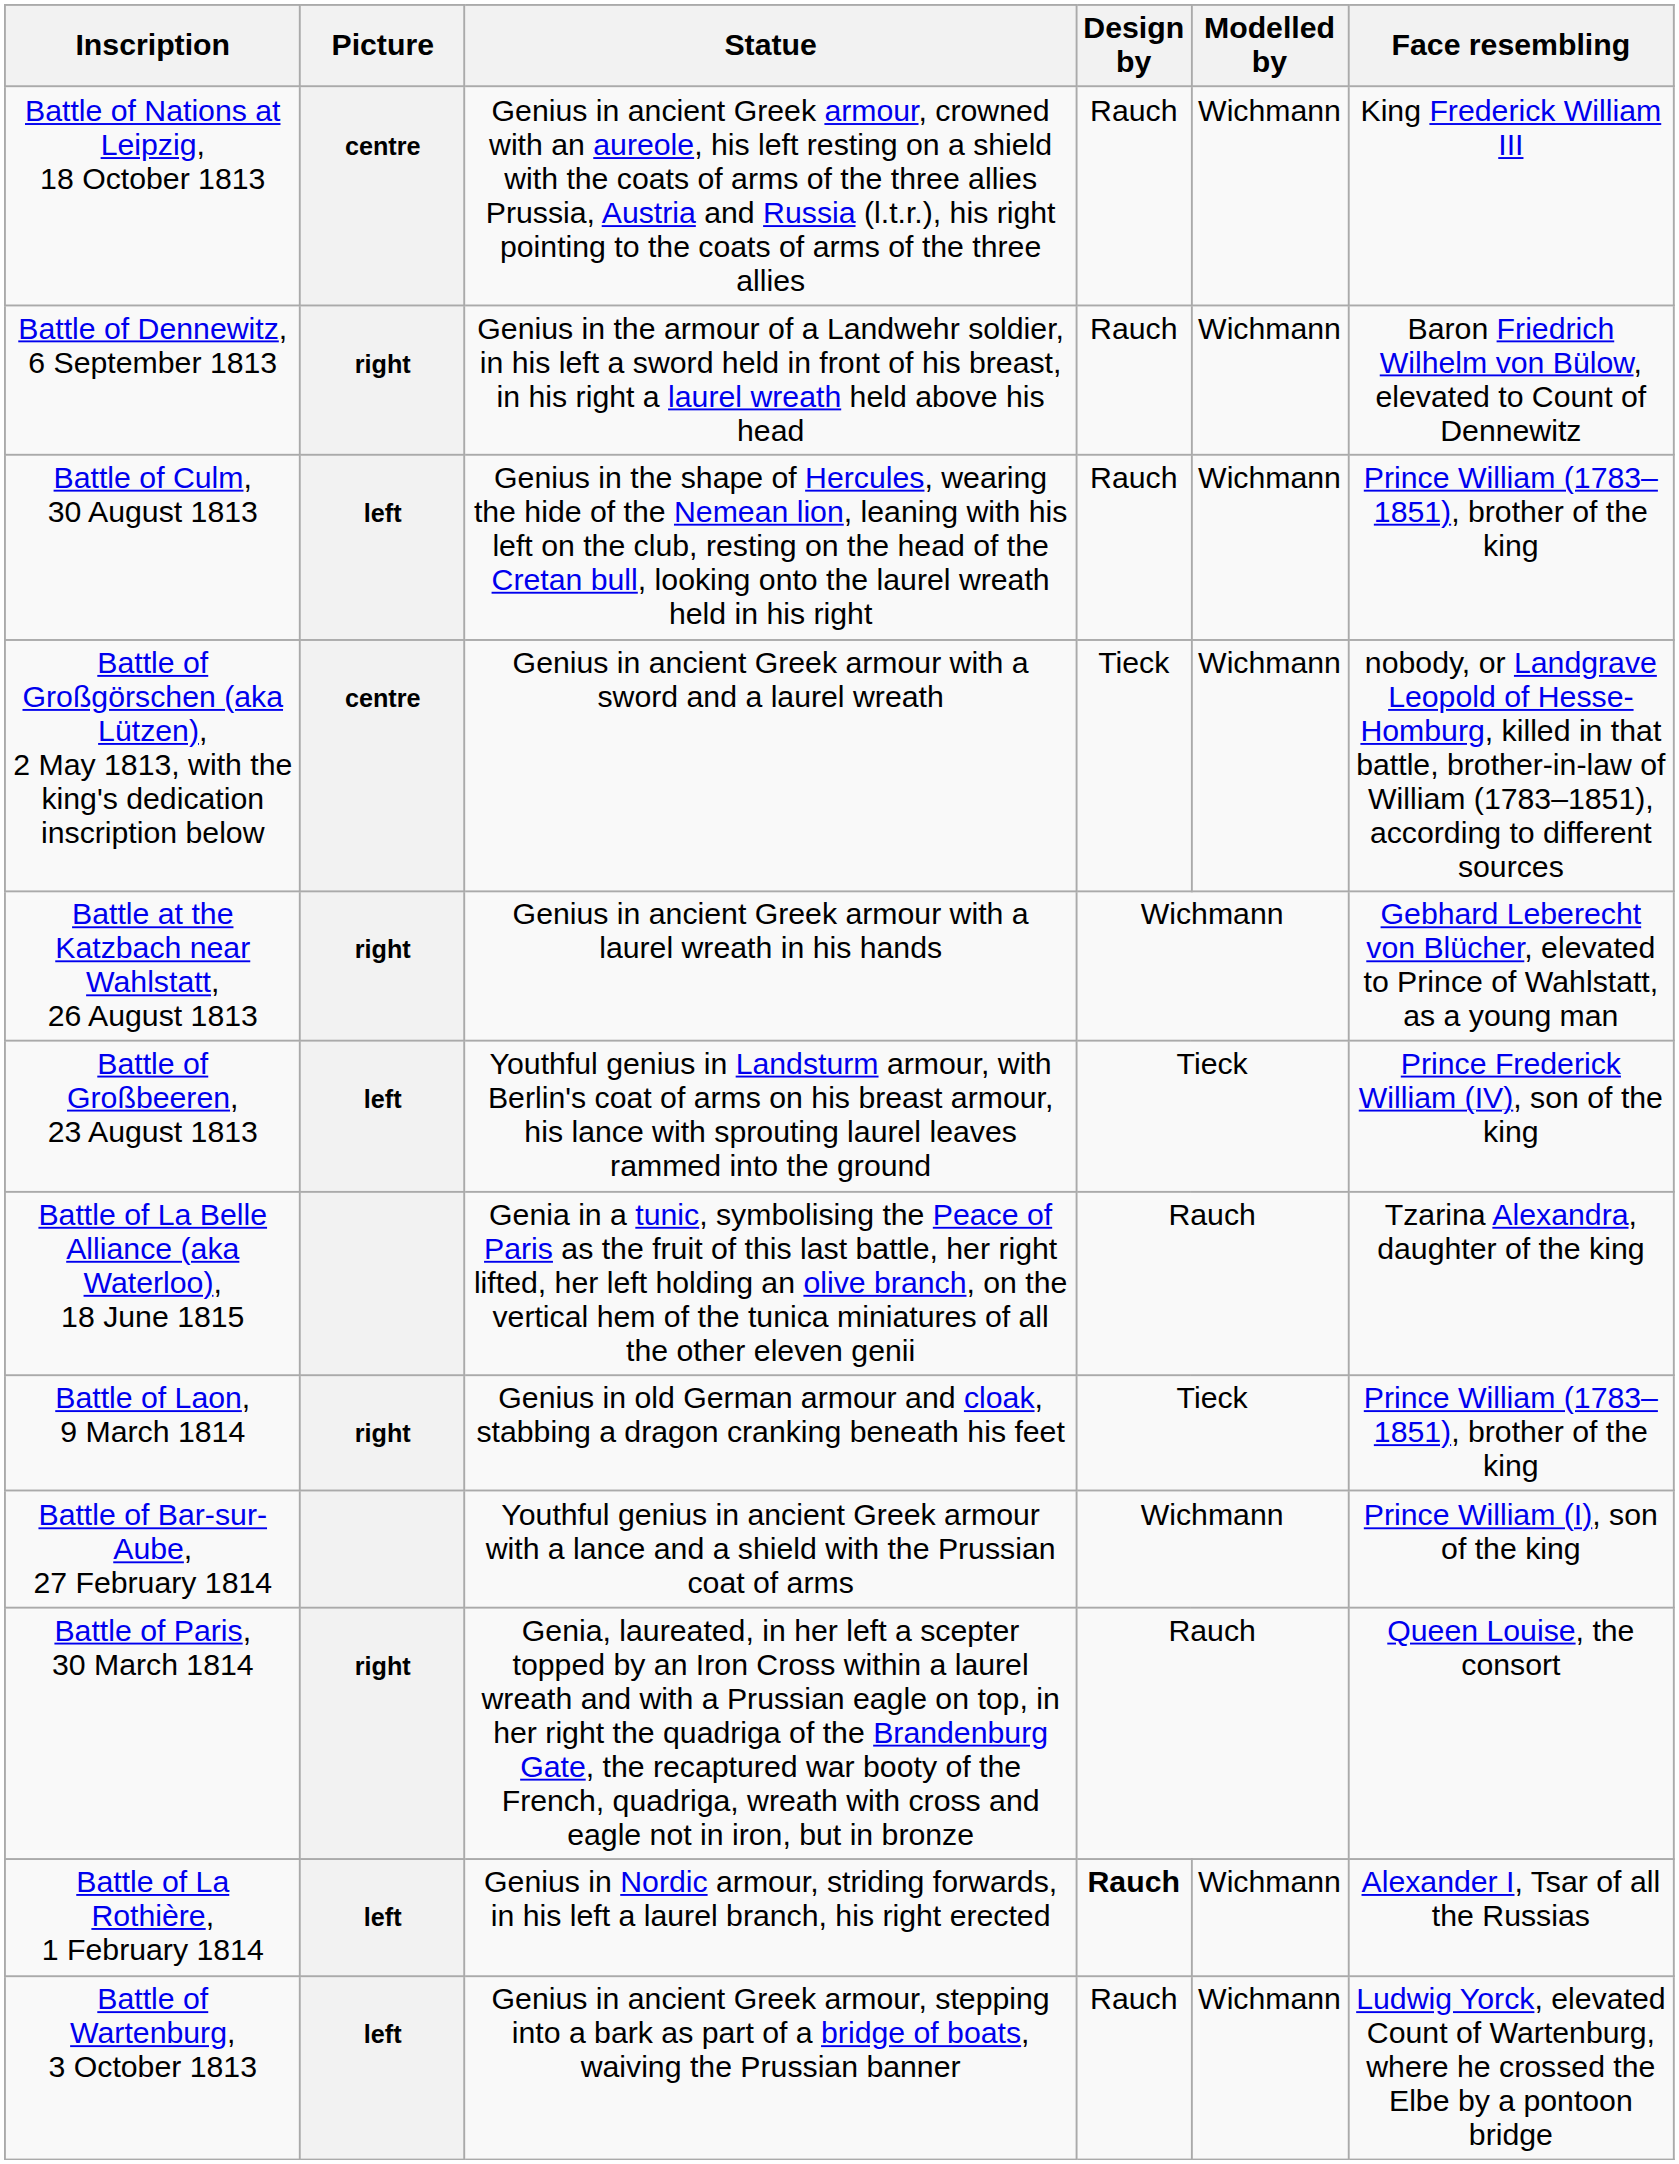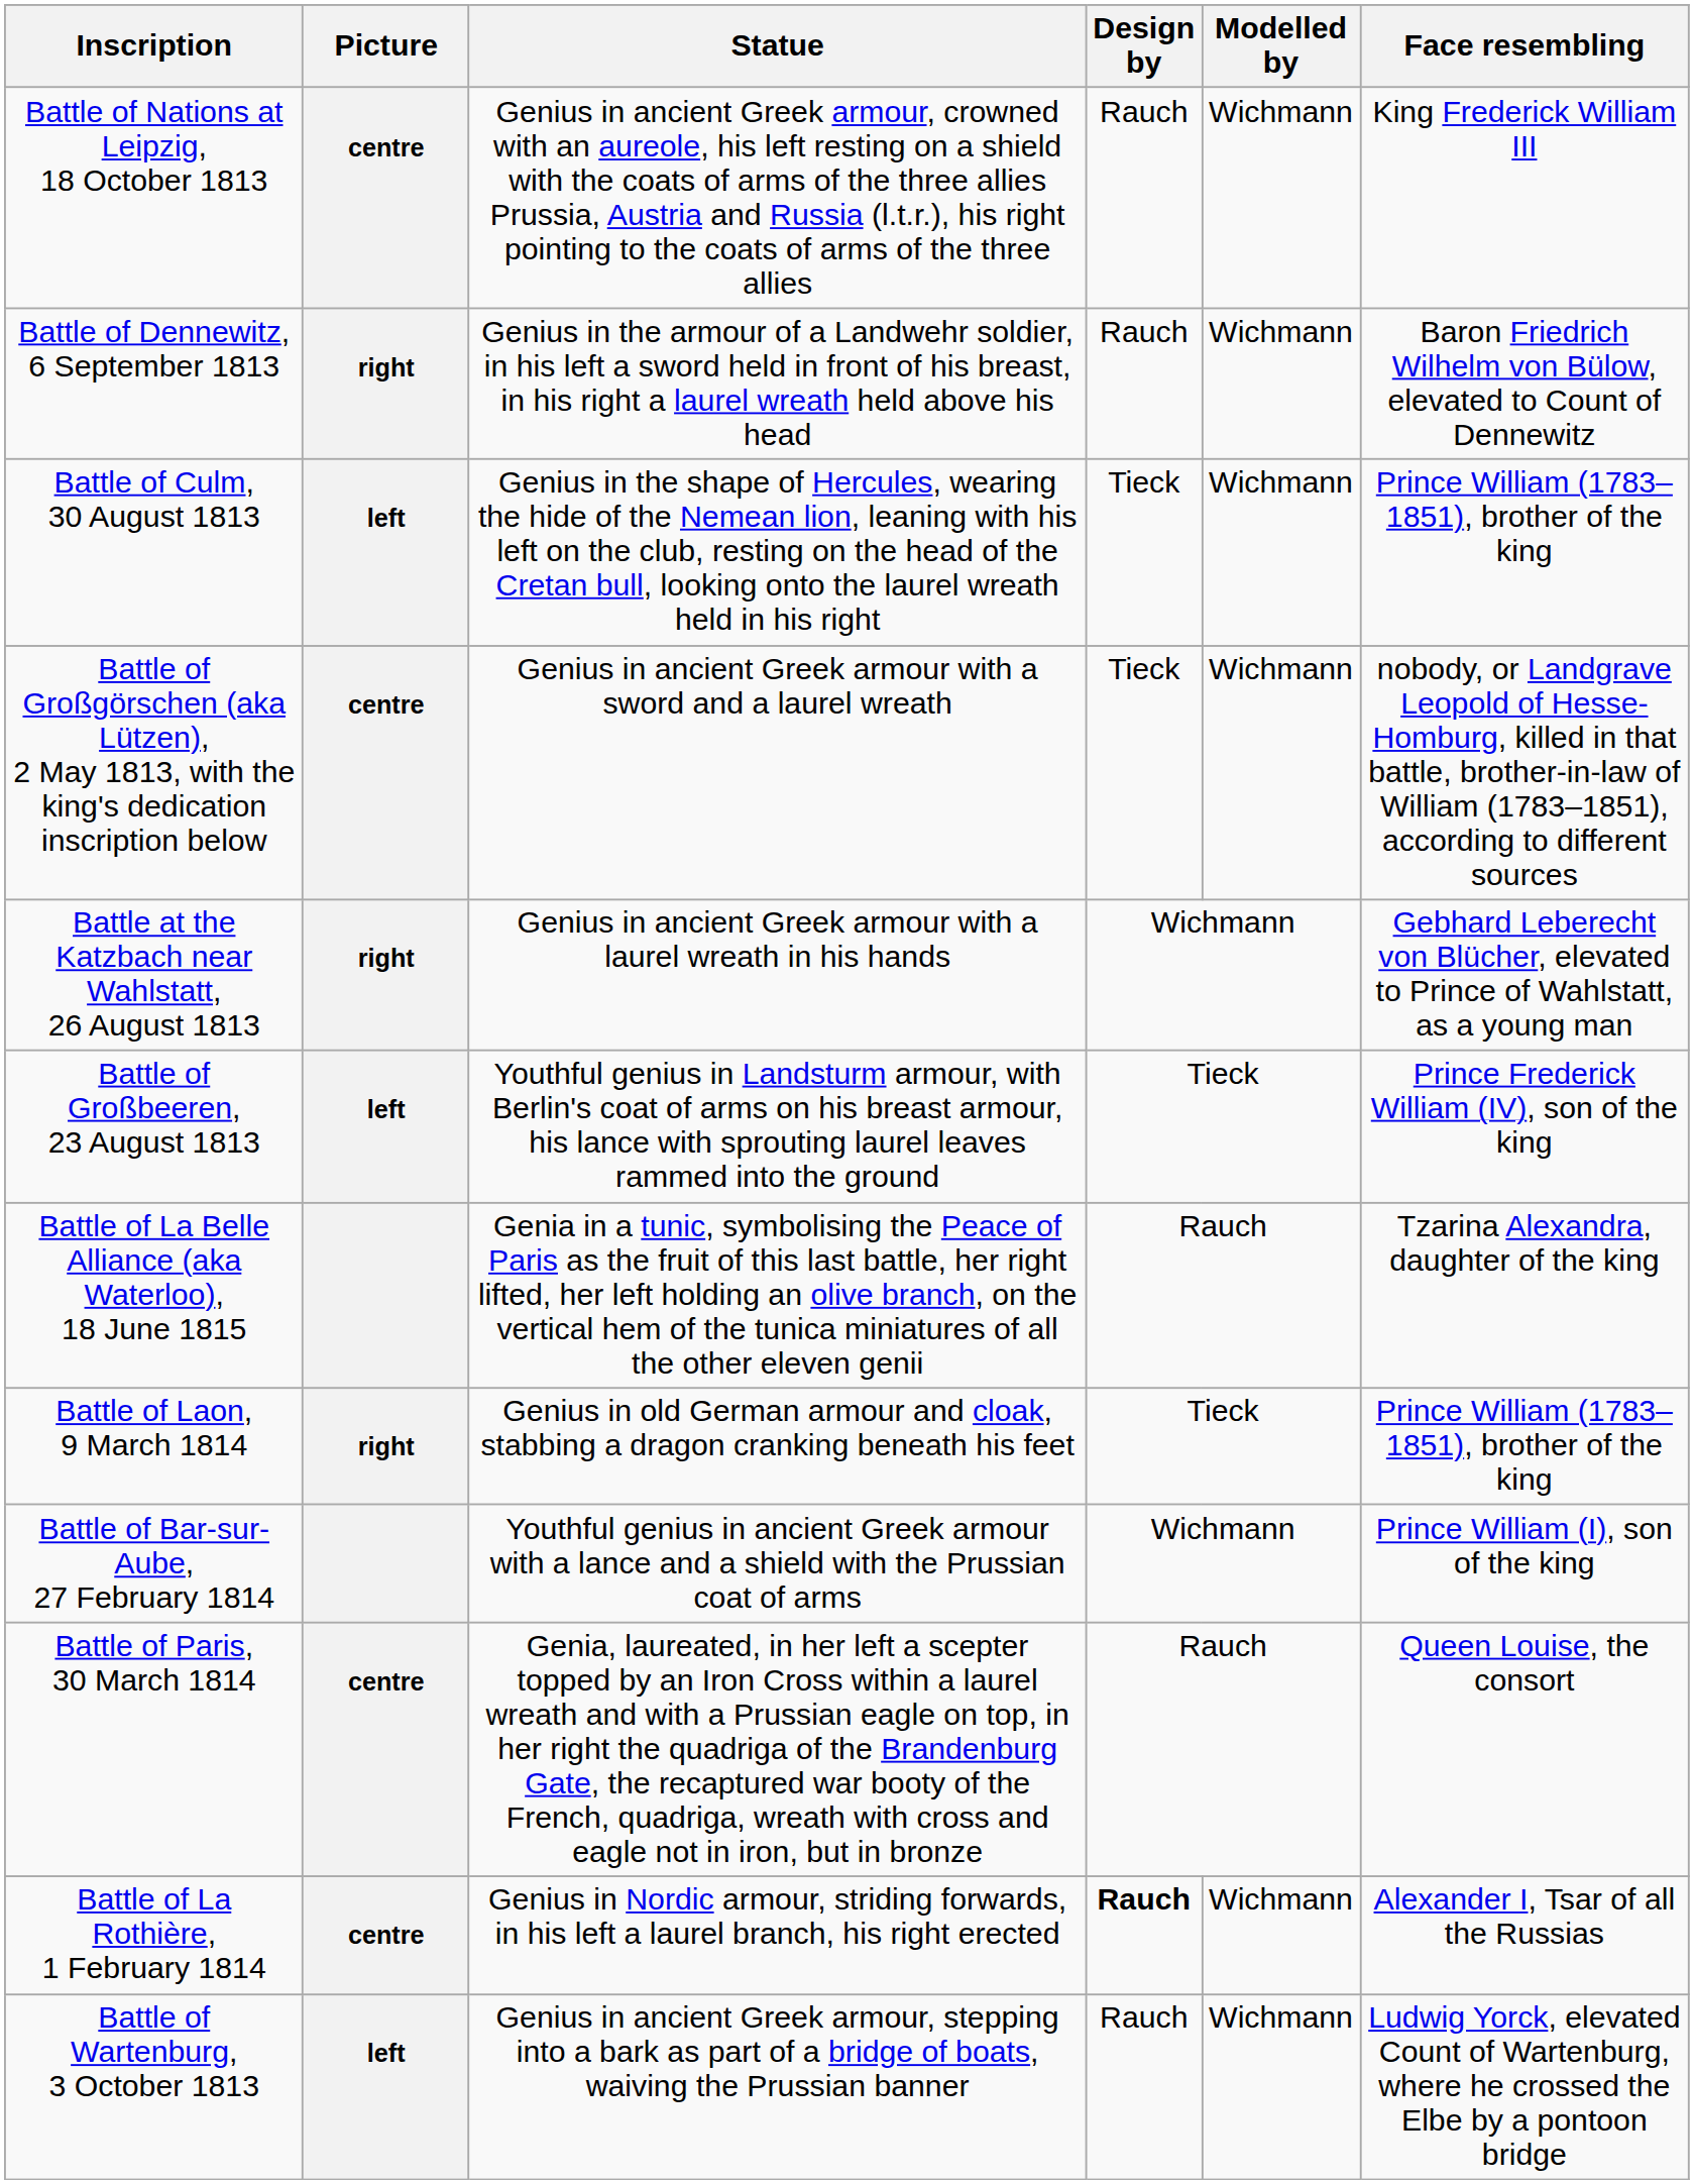 <table width=100% class="wikitable">
 <tr>
 <th width = "18%">Inscription</th>
 <th width = "10%">Picture</th>
 <th width = "38%">Statue</th>
 <th width = "6%">Design by</th>
 <th width = "8%">Modelled by</th>
 <th width = "20%">Face resembling</th>
 </tr>
 <tr valign=top>
 <td align="center"><a href='#'>Battle of Nations at Leipzig</a>, <br>18 October 1813</td>
 <th width = "6%"><br><small><strong>centre</strong></small></th>
 <td align="center">Genius in ancient Greek <a href='#'>armour</a>, crowned with an <a href='#'>aureole</a>, his left resting on a shield with the coats of arms of the three allies Prussia, <a href='#'>Austria</a> and <a href='#'>Russia</a> (l.t.r.), his right pointing to the coats of arms of the three allies</td>
 <td align="center">Rauch</td>
 <td align="center">Wichmann</td>
 <td align="center">King <a href='#'>Frederick William III</a></td>
 </tr>
 <tr valign=top>
 <td align="center"><a href='#'>Battle of Dennewitz</a>, <br>6 September 1813</td>
 <th width = "6%"><br><small><strong>right</strong></small></th>
 <td align="center">Genius in the armour of a Landwehr soldier, in his left a sword held in front of his breast, in his right a <a href='#'>laurel wreath</a> held above his head</td>
 <td align="center">Rauch</td>
 <td align="center">Wichmann</td>
 <td align="center">Baron <a href='#'>Friedrich Wilhelm von Bülow</a>, elevated to Count of Dennewitz</td>
 </tr>
 <tr valign=top>
 <td align="center"><a href='#'>Battle of Culm</a>, <br>30 August 1813</td>
 <th width = "6%"><br><small><strong>left</strong></small></th>
 <td align="center">Genius in the shape of <a href='#'>Hercules</a>, wearing the hide of the <a href='#'>Nemean lion</a>, leaning with his left on the club, resting on the head of the <a href='#'>Cretan bull</a>, looking onto the laurel wreath held in his right</td>
-<td align="center">Rauch</td>
+<td align="center">Tieck</td>
 <td align="center">Wichmann</td>
 <td align="center"><a href='#'>Prince William (1783–1851)</a>, brother of the king</td>
 </tr>
 <tr valign=top>
 <td align="center"><a href='#'>Battle of Großgörschen (aka Lützen)</a>, <br>2 May 1813, with the king's dedication inscription below</td>
 <th width = "6%"><br><small><strong>centre</strong></small></th>
 <td align="center">Genius in ancient Greek armour with a sword and a laurel wreath</td>
 <td align="center">Tieck</td>
 <td align="center">Wichmann</td>
 <td align="center">nobody, or <a href='#'>Landgrave Leopold of Hesse-Homburg</a>, killed in that battle, brother-in-law of William (1783–1851), according to different sources</td>
 </tr>
 <tr valign=top>
 <td align="center"><a href='#'>Battle at the Katzbach near Wahlstatt</a>, <br>26 August 1813</td>
 <th width = "6%"><br><small><strong>right</strong></small></th>
 <td align="center">Genius in ancient Greek armour with a laurel wreath in his hands</td>
 <td align="center" colspan="2">Wichmann</td>
 <td align="center"><a href='#'>Gebhard Leberecht von Blücher</a>, elevated to Prince of Wahlstatt, as a young man</td>
 </tr>
 <tr valign=top>
 <td align="center"><a href='#'>Battle of Großbeeren</a>, <br>23 August 1813</td>
 <th width = "6%"><br><small><strong>left</strong></small></th>
 <td align="center">Youthful genius in <a href='#'>Landsturm</a> armour, with Berlin's coat of arms on his breast armour, his lance with sprouting laurel leaves rammed into the ground</td>
 <td align="center" colspan="2">Tieck</td>
 <td align="center"><a href='#'>Prince Frederick William (IV)</a>, son of the king</td>
 </tr>
 <tr valign=top>
 <td align="center"><a href='#'>Battle of La Belle Alliance (aka Waterloo)</a>, <br>18 June 1815</td>
 <th width = "6%"></th>
 <td align="center">Genia in a <a href='#'>tunic</a>, symbolising the <a href='#'>Peace of Paris</a> as the fruit of this last battle, her right lifted, her left holding an <a href='#'>olive branch</a>, on the vertical hem of the tunica miniatures of all the other eleven genii</td>
 <td align="center" colspan="2">Rauch</td>
 <td align="center">Tzarina <a href='#'>Alexandra</a>, daughter of the king</td>
 </tr>
 <tr valign=top>
 <td align="center"><a href='#'>Battle of Laon</a>, <br>9 March 1814</td>
 <th width = "6%"><br><small><strong>right</strong></small></th>
 <td align="center">Genius in old German armour and <a href='#'>cloak</a>, stabbing a dragon cranking beneath his feet</td>
 <td align="center" colspan="2">Tieck</td>
 <td align="center"><a href='#'>Prince William (1783–1851)</a>, brother of the king</td>
 </tr>
 <tr valign=top>
 <td align="center"><a href='#'>Battle of Bar-sur-Aube</a>, <br>27 February 1814</td>
 <th width = "6%"></th>
 <td align="center">Youthful genius in ancient Greek armour with a lance and a shield with the Prussian coat of arms</td>
 <td align="center" colspan="2">Wichmann</td>
 <td align="center"><a href='#'>Prince William (I)</a>, son of the king</td>
 </tr>
 <tr valign=top>
 <td align="center"><a href='#'>Battle of Paris</a>, <br>30 March 1814</td>
-<th width = "6%"><br><small><strong>right</strong></small></th>
+<th width = "6%"><br><small><strong>centre</strong></small></th>
 <td align="center">Genia, laureated, in her left a scepter topped by an Iron Cross within a laurel wreath and with a Prussian eagle on top, in her right the quadriga of the <a href='#'>Brandenburg Gate</a>, the recaptured war booty of the French, quadriga, wreath with cross and eagle not in iron, but in bronze</td>
 <td align="center" colspan="2">Rauch</td>
 <td align="center"><a href='#'>Queen Louise</a>, the consort</td>
 </tr>
 <tr valign=top>
 <td align="center"><a href='#'>Battle of La Rothière</a>, <br>1 February 1814</td>
-<th width = "6%"><br><small><strong>left</strong></small></th>
+<th width = "6%"><br><small><strong>centre</strong></small></th>
 <td align="center">Genius in <a href='#'>Nordic</a> armour, striding forwards, in his left a laurel branch, his right erected</td>
 <td align="center"><strong>Rauch</strong></td>
 <td align="center">Wichmann</td>
 <td align="center"><a href='#'>Alexander I</a>, Tsar of all the Russias</td>
 </tr>
 <tr valign=top>
 <td align="center"><a href='#'>Battle of Wartenburg</a>, <br>3 October 1813</td>
 <th width = "6%"><br><small><strong>left</strong></small></th>
 <td align="center">Genius in ancient Greek armour, stepping into a bark as part of a <a href='#'>bridge of boats</a>, waiving the Prussian banner</td>
 <td align="center">Rauch</td>
 <td align="center">Wichmann</td>
 <td align="center"><a href='#'>Ludwig Yorck</a>, elevated Count of Wartenburg, where he crossed the Elbe by a pontoon bridge</td>
 </tr>
 </table>
